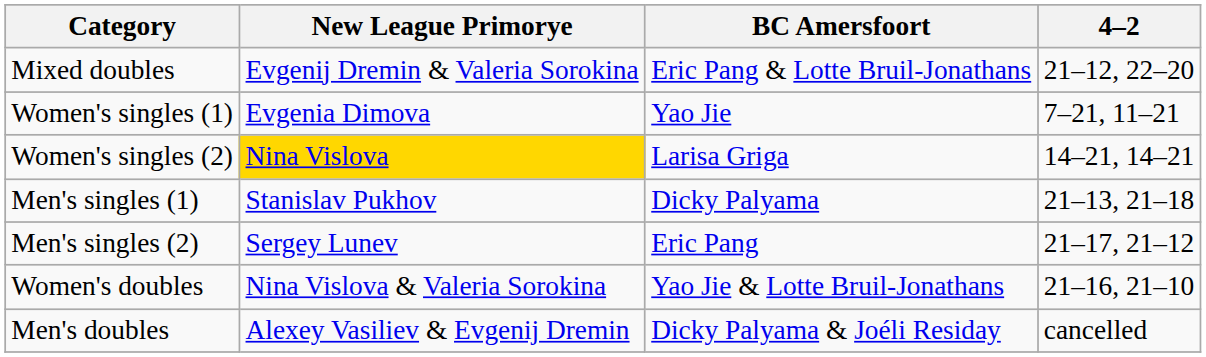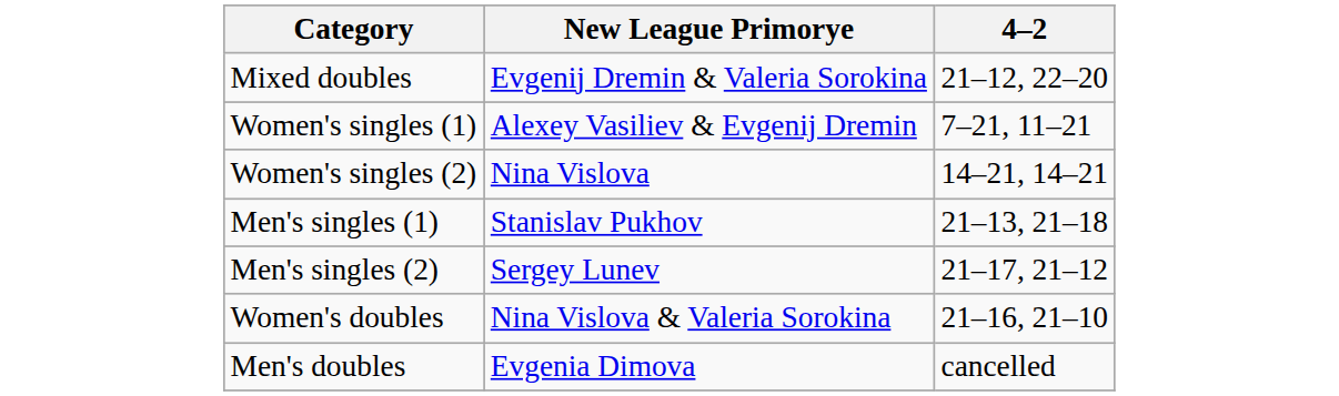 <table class=wikitable style="margin:auto">
 <tr>
 <th>Category</th>
 <th>New League Primorye</th>
-<th>BC Amersfoort</th>
 <th>4–2</th>
 </tr>
 <tr>
 <td>Mixed doubles</td>
 <td> <a href='#'>Evgenij Dremin</a> & <a href='#'>Valeria Sorokina</a></td>
-<td> <a href='#'>Eric Pang</a> & <a href='#'>Lotte Bruil-Jonathans</a></td>
 <td>21–12, 22–20</td>
 </tr>
 <tr>
 <td>Women's singles (1)</td>
-<td> <a href='#'>Evgenia Dimova</a></td>
-<td> <a href='#'>Yao Jie</a></td>
+<td> <a href='#'>Alexey Vasiliev</a> & <a href='#'>Evgenij Dremin</a></td>
 <td>7–21, 11–21</td>
 </tr>
 <tr>
 <td>Women's singles (2)</td>
-<td style="background: gold;"> <a href='#'>Nina Vislova</a></td>
-<td> <a href='#'>Larisa Griga</a></td>
+<td> <a href='#'>Nina Vislova</a></td>
 <td>14–21, 14–21</td>
 </tr>
 <tr>
 <td>Men's singles (1)</td>
 <td> <a href='#'>Stanislav Pukhov</a></td>
-<td> <a href='#'>Dicky Palyama</a></td>
 <td>21–13, 21–18</td>
 </tr>
 <tr>
 <td>Men's singles (2)</td>
 <td> <a href='#'>Sergey Lunev</a></td>
-<td> <a href='#'>Eric Pang</a></td>
 <td>21–17, 21–12</td>
 </tr>
 <tr>
 <td>Women's doubles</td>
 <td> <a href='#'>Nina Vislova</a> & <a href='#'>Valeria Sorokina</a></td>
-<td> <a href='#'>Yao Jie</a> & <a href='#'>Lotte Bruil-Jonathans</a></td>
 <td>21–16, 21–10</td>
 </tr>
 <tr>
 <td>Men's doubles</td>
-<td> <a href='#'>Alexey Vasiliev</a> & <a href='#'>Evgenij Dremin</a></td>
-<td> <a href='#'>Dicky Palyama</a> & <a href='#'>Joéli Residay</a></td>
+<td> <a href='#'>Evgenia Dimova</a></td>
 <td>cancelled</td>
 </tr>
 </table>
